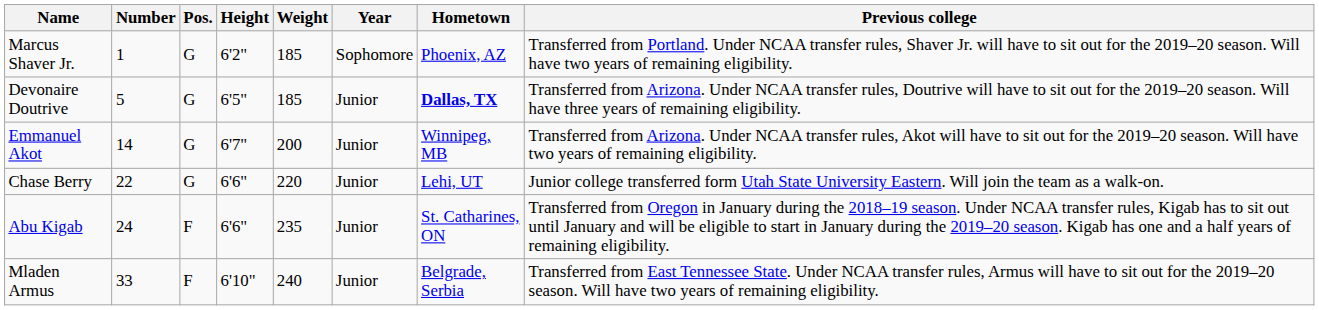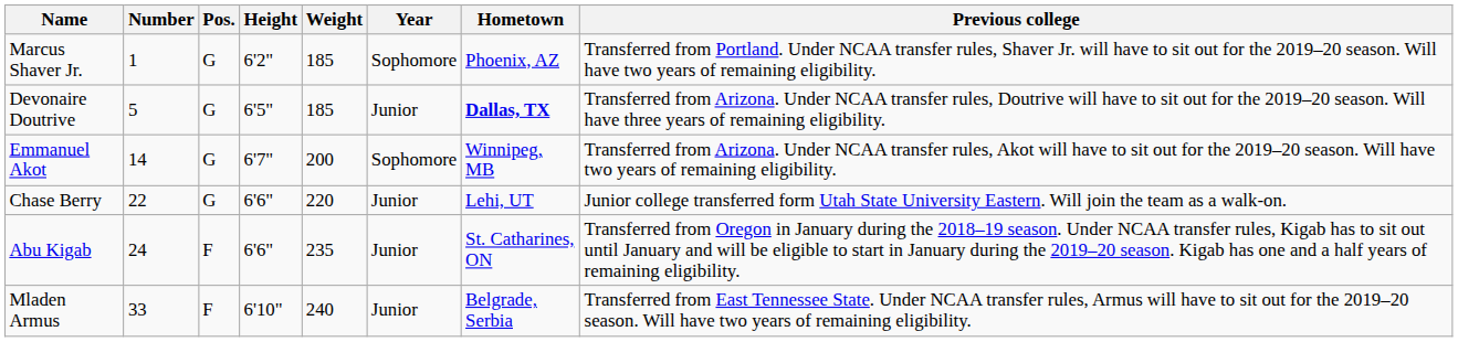 <table class="wikitable sortable" border="1">
 <tr>
 <th>Name</th>
 <th>Number</th>
 <th>Pos.</th>
 <th>Height</th>
 <th>Weight</th>
 <th>Year</th>
 <th>Hometown</th>
 <th class="unsortable">Previous college</th>
 </tr>
 <tr>
 <td>Marcus Shaver Jr.</td>
 <td>1</td>
 <td>G</td>
 <td>6'2"</td>
 <td>185</td>
 <td>Sophomore</td>
 <td><a href='#'>Phoenix, AZ</a></td>
 <td>Transferred from <a href='#'>Portland</a>. Under NCAA transfer rules, Shaver Jr. will have to sit out for the 2019–20 season. Will have two years of remaining eligibility.</td>
 </tr>
 <tr>
 <td>Devonaire Doutrive</td>
 <td>5</td>
 <td>G</td>
 <td>6'5"</td>
 <td>185</td>
 <td>Junior</td>
 <td><strong><a href='#'>Dallas, TX</a></strong></td>
 <td>Transferred from <a href='#'>Arizona</a>. Under NCAA transfer rules, Doutrive will have to sit out for the 2019–20 season. Will have three years of remaining eligibility.</td>
 </tr>
 <tr>
 <td><a href='#'>Emmanuel Akot</a></td>
 <td>14</td>
 <td>G</td>
 <td>6'7"</td>
 <td>200</td>
-<td>Junior</td>
+<td>Sophomore</td>
 <td><a href='#'>Winnipeg, MB</a></td>
 <td>Transferred from <a href='#'>Arizona</a>. Under NCAA transfer rules, Akot will have to sit out for the 2019–20 season. Will have two years of remaining eligibility.</td>
 </tr>
 <tr>
 <td>Chase Berry</td>
 <td>22</td>
 <td>G</td>
 <td>6'6"</td>
 <td>220</td>
 <td>Junior</td>
 <td><a href='#'>Lehi, UT</a></td>
 <td>Junior college transferred form <a href='#'>Utah State University Eastern</a>. Will join the team as a walk-on.</td>
 </tr>
 <tr>
 <td><a href='#'>Abu Kigab</a></td>
 <td>24</td>
 <td>F</td>
 <td>6'6"</td>
 <td>235</td>
 <td>Junior</td>
 <td><a href='#'>St. Catharines, ON</a></td>
 <td>Transferred from <a href='#'>Oregon</a> in January during the <a href='#'>2018–19 season</a>. Under NCAA transfer rules, Kigab has to sit out until January and will be eligible to start in January during the <a href='#'>2019–20 season</a>. Kigab has one and a half years of remaining eligibility.</td>
 </tr>
 <tr>
 <td>Mladen Armus</td>
 <td>33</td>
 <td>F</td>
 <td>6'10"</td>
 <td>240</td>
 <td>Junior</td>
 <td><a href='#'>Belgrade, Serbia</a></td>
 <td>Transferred from <a href='#'>East Tennessee State</a>. Under NCAA transfer rules, Armus will have to sit out for the 2019–20 season. Will have two years of remaining eligibility.</td>
 </tr>
 </table>
